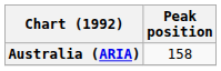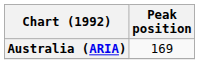 <table class="wikitable plainrowheaders" style="text-align:center">
 <tr>
 <th>Chart (1992)</th>
 <th>Peak<br>position</th>
 </tr>
 <tr>
 <th scope="row">Australia (<a href='#'>ARIA</a>)</th>
-<td>158</td>
+<td>169</td>
 </tr>
 <tr>
 </tr>
 </table>
